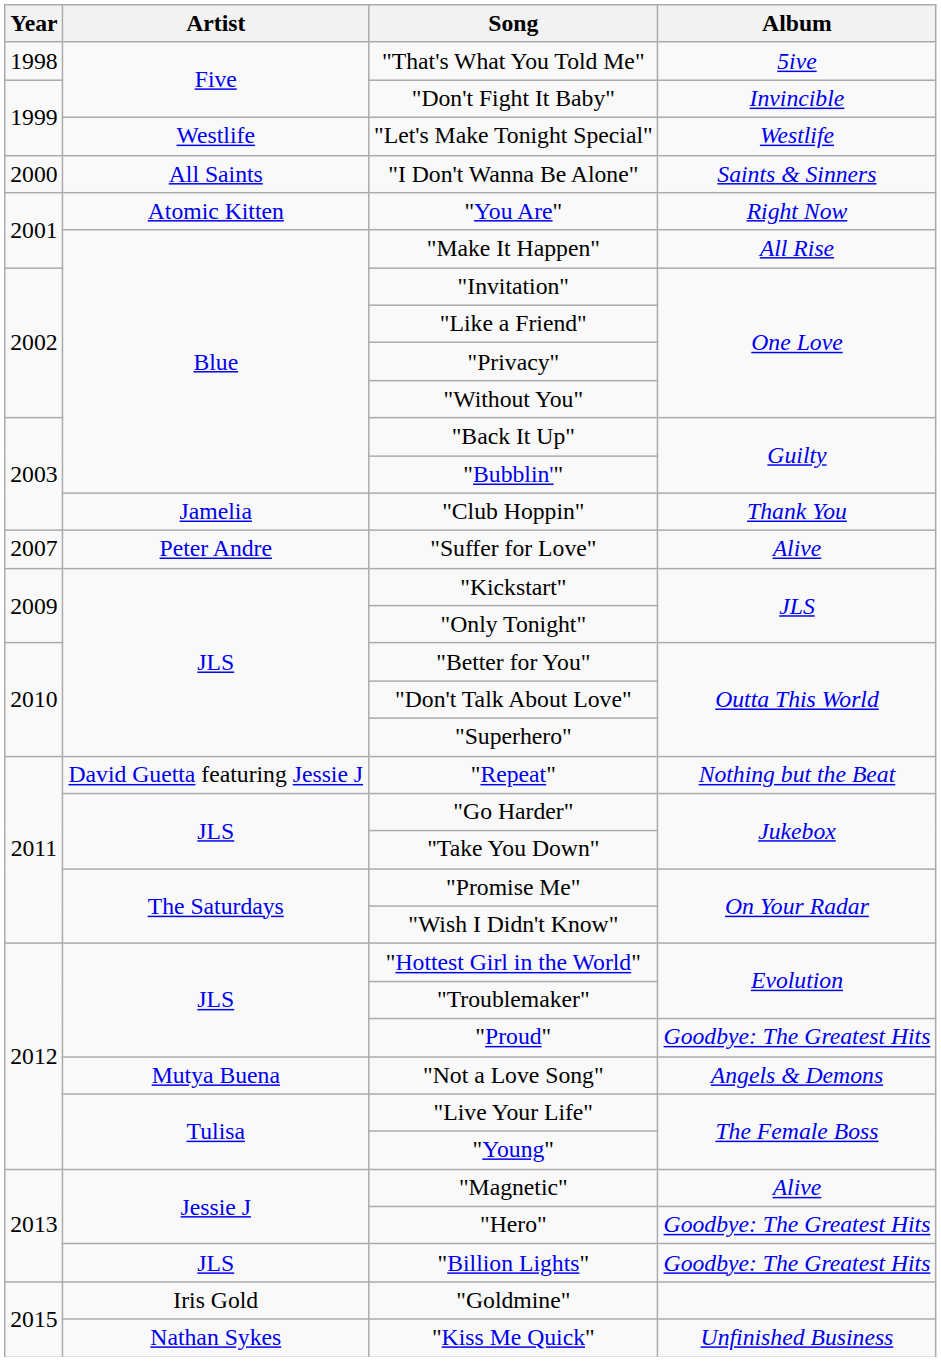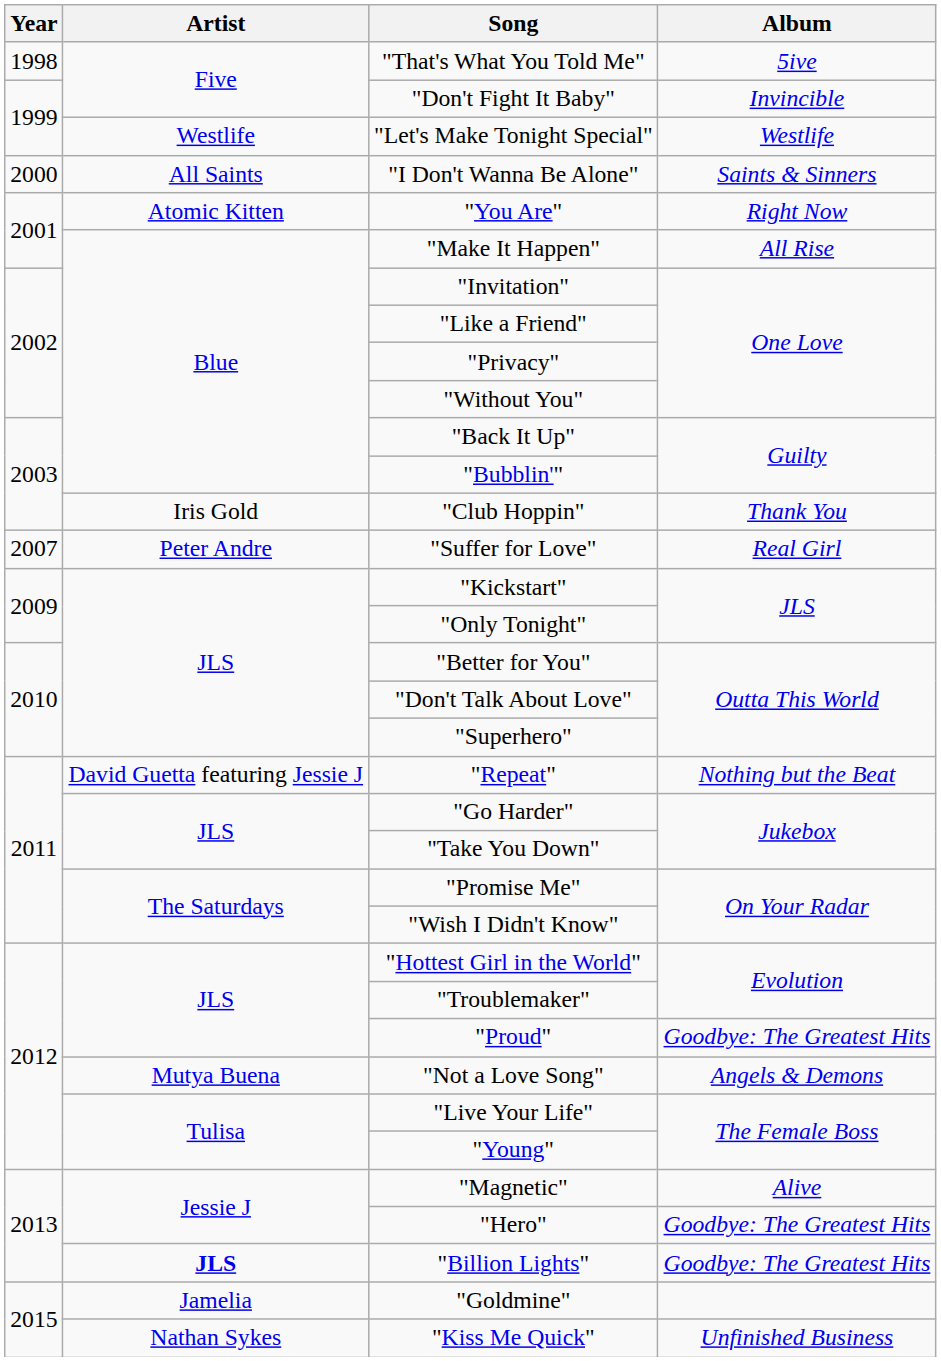 <table class="wikitable sortable" style="text-align:center">
 <tr>
 <th align="center">Year</th>
 <th>Artist</th>
 <th>Song</th>
 <th align="center">Album</th>
 </tr>
 <tr>
 <td>1998</td>
 <td rowspan="2"><a href='#'>Five</a></td>
 <td>"That's What You Told Me"</td>
 <td><em><a href='#'>5ive</a></em></td>
 </tr>
 <tr>
 <td rowspan="2">1999</td>
 <td>"Don't Fight It Baby"</td>
 <td><em><a href='#'>Invincible</a></em></td>
 </tr>
 <tr>
 <td><a href='#'>Westlife</a></td>
 <td>"Let's Make Tonight Special"</td>
 <td><em><a href='#'>Westlife</a></em></td>
 </tr>
 <tr>
 <td>2000</td>
 <td><a href='#'>All Saints</a></td>
 <td>"I Don't Wanna Be Alone"</td>
 <td><em><a href='#'>Saints & Sinners</a></em></td>
 </tr>
 <tr>
 <td rowspan="2">2001</td>
 <td><a href='#'>Atomic Kitten</a></td>
 <td>"<a href='#'>You Are</a>"</td>
 <td><em><a href='#'>Right Now</a></em></td>
 </tr>
 <tr>
 <td rowspan="7"><a href='#'>Blue</a></td>
 <td>"Make It Happen"</td>
 <td><em><a href='#'>All Rise</a></em></td>
 </tr>
 <tr>
 <td rowspan="4">2002</td>
 <td>"Invitation"</td>
 <td rowspan="4"><em><a href='#'>One Love</a></em></td>
 </tr>
 <tr>
 <td>"Like a Friend"</td>
 </tr>
 <tr>
 <td>"Privacy"</td>
 </tr>
 <tr>
 <td>"Without You"</td>
 </tr>
 <tr>
 <td rowspan="3">2003</td>
 <td>"Back It Up"</td>
 <td rowspan="2"><em><a href='#'>Guilty</a></em></td>
 </tr>
 <tr>
 <td>"<a href='#'>Bubblin'</a>"</td>
 </tr>
 <tr>
-<td><a href='#'>Jamelia</a></td>
+<td>Iris Gold</td>
 <td>"Club Hoppin"</td>
 <td><em><a href='#'>Thank You</a></em></td>
 </tr>
 <tr>
 <td>2007</td>
 <td><a href='#'>Peter Andre</a></td>
 <td>"Suffer for Love"</td>
-<td><em><a href='#'>Alive</a></em></td>
+<td><em><a href='#'>Real Girl</a></em></td>
 </tr>
 <tr>
 <td rowspan="2">2009</td>
 <td rowspan="5"><a href='#'>JLS</a></td>
 <td>"Kickstart"</td>
 <td rowspan="2"><em><a href='#'>JLS</a></em></td>
 </tr>
 <tr>
 <td>"Only Tonight"</td>
 </tr>
 <tr>
 <td rowspan="3">2010</td>
 <td>"Better for You"</td>
 <td rowspan="3"><em><a href='#'>Outta This World</a></em></td>
 </tr>
 <tr>
 <td>"Don't Talk About Love"</td>
 </tr>
 <tr>
 <td>"Superhero"</td>
 </tr>
 <tr>
 <td rowspan="5">2011</td>
 <td><a href='#'>David Guetta</a> featuring <a href='#'>Jessie J</a></td>
 <td>"<a href='#'>Repeat</a>"</td>
 <td><em><a href='#'>Nothing but the Beat</a></em></td>
 </tr>
 <tr>
 <td rowspan="2"><a href='#'>JLS</a></td>
 <td>"Go Harder"</td>
 <td rowspan="2"><em><a href='#'>Jukebox</a></em></td>
 </tr>
 <tr>
 <td>"Take You Down"</td>
 </tr>
 <tr>
 <td rowspan="2"><a href='#'>The Saturdays</a></td>
 <td>"Promise Me"</td>
 <td rowspan="2"><em><a href='#'>On Your Radar</a></em></td>
 </tr>
 <tr>
 <td>"Wish I Didn't Know"</td>
 </tr>
 <tr>
 <td rowspan="6">2012</td>
 <td rowspan="3"><a href='#'>JLS</a></td>
 <td>"<a href='#'>Hottest Girl in the World</a>"</td>
 <td rowspan="2"><em><a href='#'>Evolution</a></em></td>
 </tr>
 <tr>
 <td>"Troublemaker"</td>
 </tr>
 <tr>
 <td>"<a href='#'>Proud</a>"</td>
 <td><em><a href='#'>Goodbye: The Greatest Hits</a></em></td>
 </tr>
 <tr>
 <td><a href='#'>Mutya Buena</a></td>
 <td>"Not a Love Song"</td>
 <td><em><a href='#'>Angels & Demons</a></em></td>
 </tr>
 <tr>
 <td rowspan="2"><a href='#'>Tulisa</a></td>
 <td>"Live Your Life"</td>
 <td rowspan="2"><em><a href='#'>The Female Boss</a></em></td>
 </tr>
 <tr>
 <td>"<a href='#'>Young</a>"</td>
 </tr>
 <tr>
 <td rowspan="3">2013</td>
 <td rowspan="2"><a href='#'>Jessie J</a></td>
 <td>"Magnetic"</td>
 <td><em><a href='#'>Alive</a></em></td>
 </tr>
 <tr>
 <td>"Hero"</td>
 <td><em><a href='#'>Goodbye: The Greatest Hits</a></em></td>
 </tr>
 <tr>
-<td><a href='#'>JLS</a></td>
+<td><strong><a href='#'>JLS</a></strong></td>
 <td>"<a href='#'>Billion Lights</a>"</td>
 <td><em><a href='#'>Goodbye: The Greatest Hits</a></em></td>
 </tr>
 <tr>
 <td rowspan="2">2015</td>
-<td>Iris Gold</td>
+<td><a href='#'>Jamelia</a></td>
 <td>"Goldmine"</td>
 <td></td>
 </tr>
 <tr>
 <td><a href='#'>Nathan Sykes</a></td>
 <td>"<a href='#'>Kiss Me Quick</a>"</td>
 <td><em><a href='#'>Unfinished Business</a></em></td>
 </tr>
 </table>
